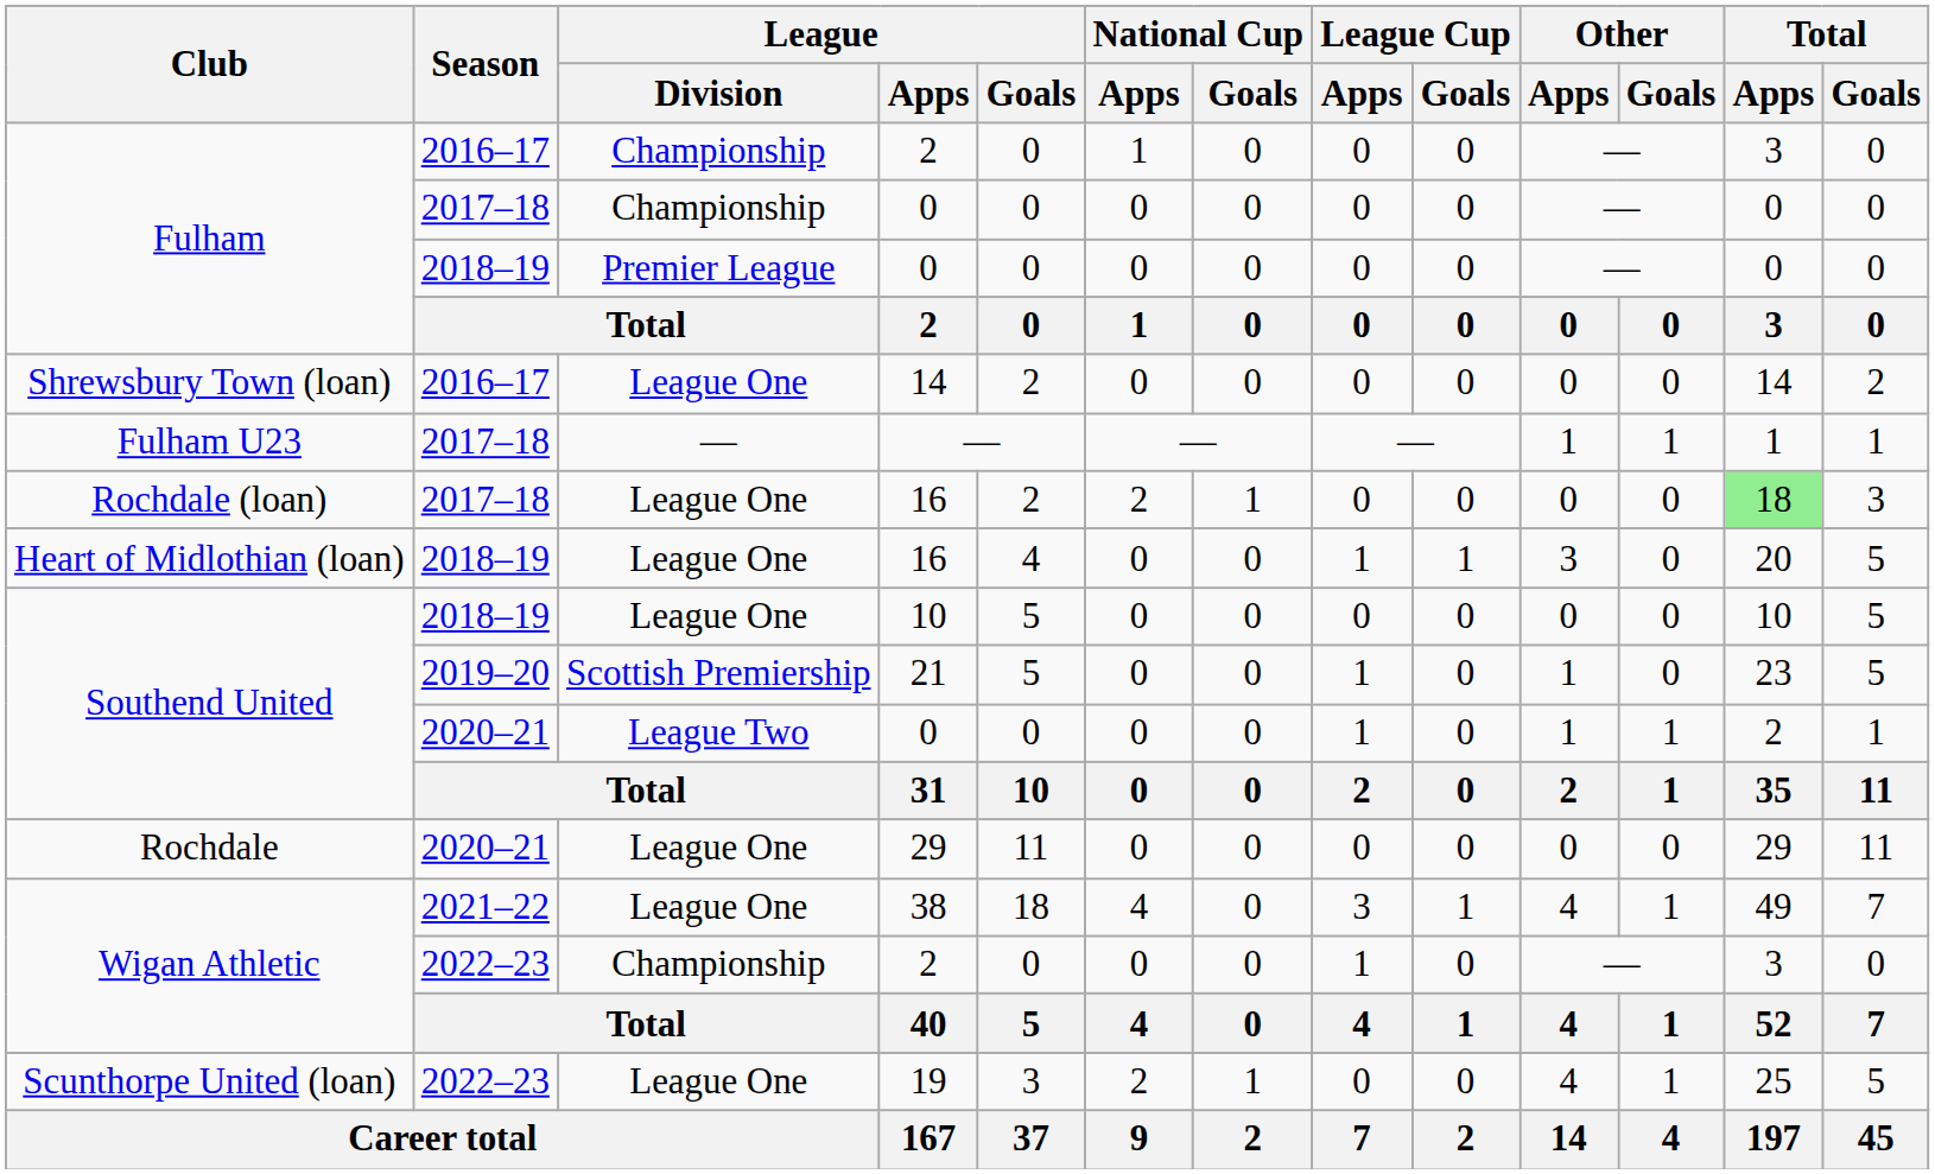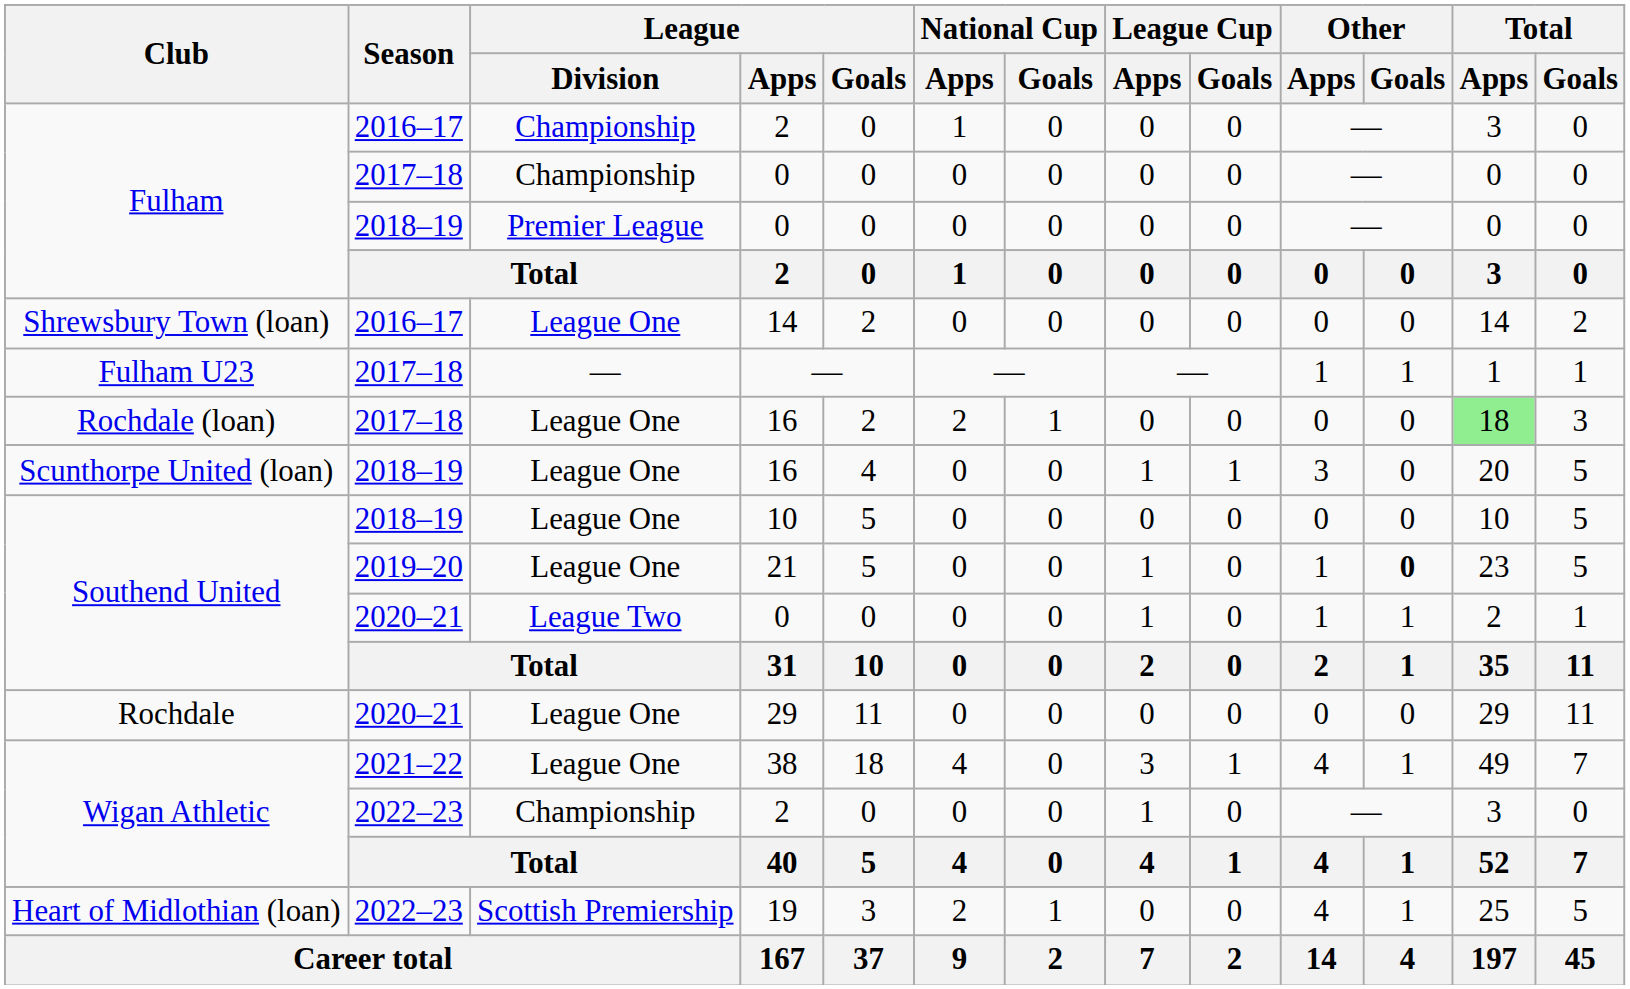 <table class="wikitable" style="text-align: center;">
 <tr>
 <th rowspan="2">Club</th>
 <th rowspan="2">Season</th>
 <th colspan="3">League</th>
 <th colspan="2">National Cup</th>
 <th colspan="2">League Cup</th>
 <th colspan="2">Other</th>
 <th colspan="2">Total</th>
 </tr>
 <tr>
 <th>Division</th>
 <th>Apps</th>
 <th>Goals</th>
 <th>Apps</th>
 <th>Goals</th>
 <th>Apps</th>
 <th>Goals</th>
 <th>Apps</th>
 <th>Goals</th>
 <th>Apps</th>
 <th>Goals</th>
 </tr>
 <tr>
 <td rowspan=4><a href='#'>Fulham</a></td>
 <td><a href='#'>2016–17</a></td>
 <td><a href='#'>Championship</a></td>
 <td>2</td>
 <td>0</td>
 <td>1</td>
 <td>0</td>
 <td>0</td>
 <td>0</td>
 <td colspan=2>—</td>
 <td>3</td>
 <td>0</td>
 </tr>
 <tr>
 <td><a href='#'>2017–18</a></td>
 <td>Championship</td>
 <td>0</td>
 <td>0</td>
 <td>0</td>
 <td>0</td>
 <td>0</td>
 <td>0</td>
 <td colspan=2>—</td>
 <td>0</td>
 <td>0</td>
 </tr>
 <tr>
 <td><a href='#'>2018–19</a></td>
 <td><a href='#'>Premier League</a></td>
 <td>0</td>
 <td>0</td>
 <td>0</td>
 <td>0</td>
 <td>0</td>
 <td>0</td>
 <td colspan=2>—</td>
 <td>0</td>
 <td>0</td>
 </tr>
 <tr>
 <th colspan=2>Total</th>
 <th>2</th>
 <th>0</th>
 <th>1</th>
 <th>0</th>
 <th>0</th>
 <th>0</th>
 <th>0</th>
 <th>0</th>
 <th>3</th>
 <th>0</th>
 </tr>
 <tr>
 <td><a href='#'>Shrewsbury Town</a> (loan)</td>
 <td><a href='#'>2016–17</a></td>
 <td><a href='#'>League One</a></td>
 <td>14</td>
 <td>2</td>
 <td>0</td>
 <td>0</td>
 <td>0</td>
 <td>0</td>
 <td>0</td>
 <td>0</td>
 <td>14</td>
 <td>2</td>
 </tr>
 <tr>
 <td><a href='#'>Fulham U23</a></td>
 <td><a href='#'>2017–18</a></td>
 <td colspan=1>—</td>
 <td colspan=2>—</td>
 <td colspan=2>—</td>
 <td colspan=2>—</td>
 <td>1</td>
 <td>1</td>
 <td>1</td>
 <td>1</td>
 </tr>
 <tr>
 <td><a href='#'>Rochdale</a> (loan)</td>
 <td><a href='#'>2017–18</a></td>
 <td>League One</td>
 <td>16</td>
 <td>2</td>
 <td>2</td>
 <td>1</td>
 <td>0</td>
 <td>0</td>
 <td>0</td>
 <td>0</td>
 <td style="background: lightgreen;">18</td>
 <td>3</td>
 </tr>
 <tr>
-<td><a href='#'>Heart of Midlothian</a> (loan)</td>
+<td><a href='#'>Scunthorpe United</a> (loan)</td>
 <td><a href='#'>2018–19</a></td>
 <td>League One</td>
 <td>16</td>
 <td>4</td>
 <td>0</td>
 <td>0</td>
 <td>1</td>
 <td>1</td>
 <td>3</td>
 <td>0</td>
 <td>20</td>
 <td>5</td>
 </tr>
 <tr>
 <td rowspan=4><a href='#'>Southend United</a></td>
 <td><a href='#'>2018–19</a></td>
 <td>League One</td>
 <td>10</td>
 <td>5</td>
 <td>0</td>
 <td>0</td>
 <td>0</td>
 <td>0</td>
 <td>0</td>
 <td>0</td>
 <td>10</td>
 <td>5</td>
 </tr>
 <tr>
 <td><a href='#'>2019–20</a></td>
-<td><a href='#'>Scottish Premiership</a></td>
+<td>League One</td>
 <td>21</td>
 <td>5</td>
 <td>0</td>
 <td>0</td>
 <td>1</td>
 <td>0</td>
 <td>1</td>
-<td>0</td>
+<td><strong>0</strong></td>
 <td>23</td>
 <td>5</td>
 </tr>
 <tr>
 <td><a href='#'>2020–21</a></td>
 <td><a href='#'>League Two</a></td>
 <td>0</td>
 <td>0</td>
 <td>0</td>
 <td>0</td>
 <td>1</td>
 <td>0</td>
 <td>1</td>
 <td>1</td>
 <td>2</td>
 <td>1</td>
 </tr>
 <tr>
 <th colspan=2>Total</th>
 <th>31</th>
 <th>10</th>
 <th>0</th>
 <th>0</th>
 <th>2</th>
 <th>0</th>
 <th>2</th>
 <th>1</th>
 <th>35</th>
 <th>11</th>
 </tr>
 <tr>
 <td>Rochdale</td>
 <td><a href='#'>2020–21</a></td>
 <td>League One</td>
 <td>29</td>
 <td>11</td>
 <td>0</td>
 <td>0</td>
 <td>0</td>
 <td>0</td>
 <td>0</td>
 <td>0</td>
 <td>29</td>
 <td>11</td>
 </tr>
 <tr>
 <td rowspan=3><a href='#'>Wigan Athletic</a></td>
 <td><a href='#'>2021–22</a></td>
 <td>League One</td>
 <td>38</td>
 <td>18</td>
 <td>4</td>
 <td>0</td>
 <td>3</td>
 <td>1</td>
 <td>4</td>
 <td>1</td>
 <td>49</td>
 <td>7</td>
 </tr>
 <tr>
 <td><a href='#'>2022–23</a></td>
 <td>Championship</td>
 <td>2</td>
 <td>0</td>
 <td>0</td>
 <td>0</td>
 <td>1</td>
 <td>0</td>
 <td colspan=2>—</td>
 <td>3</td>
 <td>0</td>
 </tr>
 <tr>
 <th colspan=2>Total</th>
 <th>40</th>
 <th>5</th>
 <th>4</th>
 <th>0</th>
 <th>4</th>
 <th>1</th>
 <th>4</th>
 <th>1</th>
 <th>52</th>
 <th>7</th>
 </tr>
 <tr>
-<td><a href='#'>Scunthorpe United</a> (loan)</td>
+<td><a href='#'>Heart of Midlothian</a> (loan)</td>
 <td><a href='#'>2022–23</a></td>
-<td>League One</td>
+<td><a href='#'>Scottish Premiership</a></td>
 <td>19</td>
 <td>3</td>
 <td>2</td>
 <td>1</td>
 <td>0</td>
 <td>0</td>
 <td>4</td>
 <td>1</td>
 <td>25</td>
 <td>5</td>
 </tr>
 <tr>
 <th colspan="3">Career total</th>
 <th>167</th>
 <th>37</th>
 <th>9</th>
 <th>2</th>
 <th>7</th>
 <th>2</th>
 <th>14</th>
 <th>4</th>
 <th>197</th>
 <th>45</th>
 </tr>
 </table>
